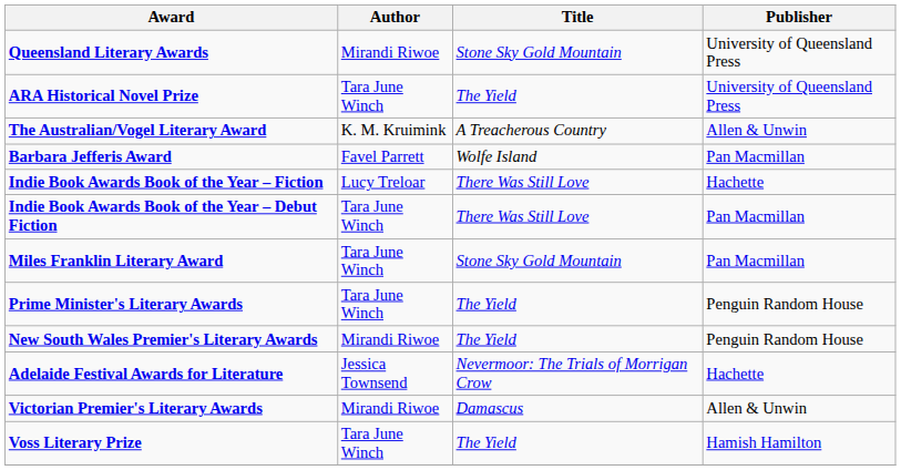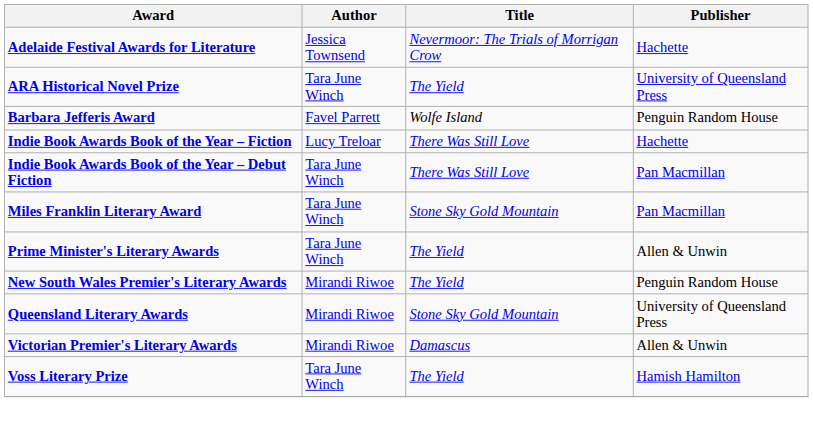 <table class="wikitable" width=100%>
 <tr>
 <th>Award</th>
 <th>Author</th>
 <th>Title</th>
 <th>Publisher</th>
 </tr>
 <tr>
-<td><strong><a href='#'>Queensland Literary Awards</a></strong></td>
-<td><a href='#'>Mirandi Riwoe</a></td>
-<td><em><a href='#'>Stone Sky Gold Mountain</a></em></td>
-<td>University of Queensland Press</td>
+<td><strong><a href='#'>Adelaide Festival Awards for Literature</a></strong></td>
+<td><a href='#'>Jessica Townsend</a></td>
+<td><em><a href='#'>Nevermoor: The Trials of Morrigan Crow</a></em></td>
+<td><a href='#'>Hachette</a></td>
 </tr>
 <tr>
 <td><strong><a href='#'>ARA Historical Novel Prize</a></strong></td>
 <td><a href='#'>Tara June Winch</a></td>
 <td><em><a href='#'>The Yield</a></em></td>
 <td><a href='#'>University of Queensland Press</a></td>
 </tr>
 <tr>
-<td><strong><a href='#'>The Australian/Vogel Literary Award</a></strong></td>
-<td>K. M. Kruimink</td>
-<td><em>A Treacherous Country</em></td>
-<td><a href='#'>Allen & Unwin</a></td>
-</tr>
-<tr>
 <td><strong><a href='#'>Barbara Jefferis Award</a></strong></td>
 <td><a href='#'>Favel Parrett</a></td>
 <td><em>Wolfe Island</em></td>
-<td><a href='#'>Pan Macmillan</a></td>
+<td>Penguin Random House</td>
 </tr>
 <tr>
 <td><strong><a href='#'>Indie Book Awards Book of the Year – Fiction</a></strong></td>
 <td><a href='#'>Lucy Treloar</a></td>
 <td><em><a href='#'>There Was Still Love</a></em></td>
 <td><a href='#'>Hachette</a></td>
 </tr>
 <tr>
 <td><strong><a href='#'>Indie Book Awards Book of the Year – Debut Fiction</a></strong></td>
 <td><a href='#'>Tara June Winch</a></td>
 <td><em><a href='#'>There Was Still Love</a></em></td>
 <td><a href='#'>Pan Macmillan</a></td>
 </tr>
 <tr>
 <td><strong><a href='#'>Miles Franklin Literary Award</a></strong></td>
 <td><a href='#'>Tara June Winch</a></td>
 <td><em><a href='#'>Stone Sky Gold Mountain</a></em></td>
 <td><a href='#'>Pan Macmillan</a></td>
 </tr>
 <tr>
 <td><strong><a href='#'>Prime Minister's Literary Awards</a></strong></td>
 <td><a href='#'>Tara June Winch</a></td>
 <td><em><a href='#'>The Yield</a></em></td>
-<td>Penguin Random House</td>
+<td>Allen & Unwin</td>
 </tr>
 <tr>
 <td><strong><a href='#'>New South Wales Premier's Literary Awards</a></strong></td>
 <td><a href='#'>Mirandi Riwoe</a></td>
 <td><em><a href='#'>The Yield</a></em></td>
 <td>Penguin Random House</td>
 </tr>
 <tr>
-<td><strong><a href='#'>Adelaide Festival Awards for Literature</a></strong></td>
-<td><a href='#'>Jessica Townsend</a></td>
-<td><em><a href='#'>Nevermoor: The Trials of Morrigan Crow</a></em></td>
-<td><a href='#'>Hachette</a></td>
+<td><strong><a href='#'>Queensland Literary Awards</a></strong></td>
+<td><a href='#'>Mirandi Riwoe</a></td>
+<td><em><a href='#'>Stone Sky Gold Mountain</a></em></td>
+<td>University of Queensland Press</td>
 </tr>
 <tr>
 <td><strong><a href='#'>Victorian Premier's Literary Awards</a></strong></td>
 <td><a href='#'>Mirandi Riwoe</a></td>
 <td><em><a href='#'>Damascus</a></em></td>
 <td>Allen & Unwin</td>
 </tr>
 <tr>
 <td><strong><a href='#'>Voss Literary Prize</a></strong></td>
 <td><a href='#'>Tara June Winch</a></td>
 <td><em><a href='#'>The Yield</a></em></td>
 <td><a href='#'>Hamish Hamilton</a></td>
 </tr>
 <tr>
 </tr>
 </table>
